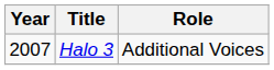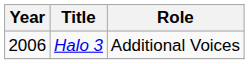 <table class="wikitable sortable">
 <tr>
 <th>Year</th>
 <th>Title</th>
 <th>Role</th>
 </tr>
 <tr>
-<td>2007</td>
+<td>2006</td>
 <td><em><a href='#'>Halo 3</a></em></td>
 <td>Additional Voices</td>
 </tr>
 <tr>
 </tr>
 </table>
